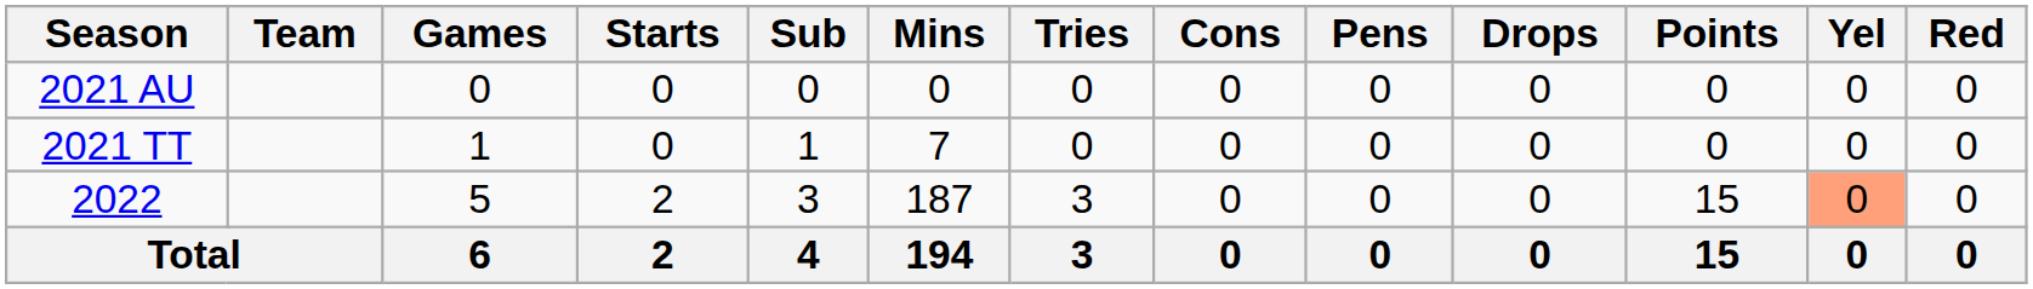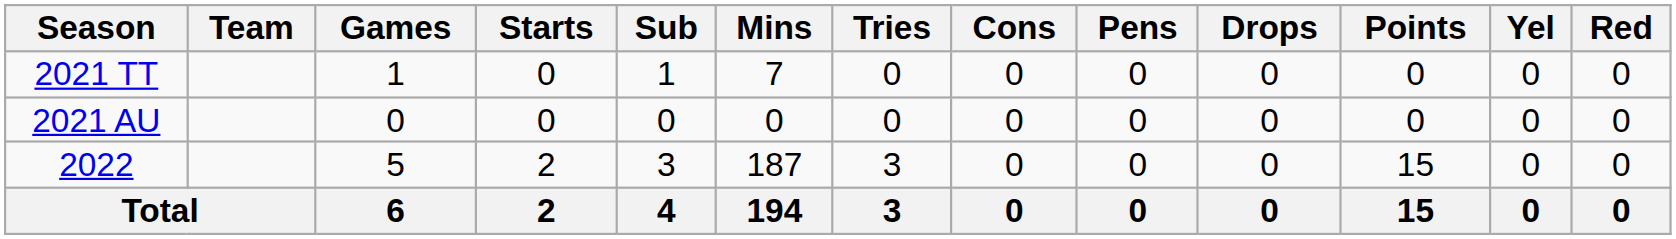 <table class="wikitable" style="text-align:center; line-height:90%; font-size:95%; width:60%;">
 <tr>
 <th>Season</th>
 <th>Team</th>
 <th>Games</th>
 <th>Starts</th>
 <th>Sub</th>
 <th>Mins</th>
 <th>Tries</th>
 <th>Cons</th>
 <th>Pens</th>
 <th>Drops</th>
 <th>Points</th>
 <th>Yel</th>
 <th>Red</th>
 </tr>
 <tr>
-<td><a href='#'>2021 AU</a></td>
+<td><a href='#'>2021 TT</a></td>
 <td></td>
+<td>1</td>
 <td>0</td>
-<td>0</td>
-<td>0</td>
-<td>0</td>
+<td>1</td>
+<td>7</td>
 <td>0</td>
 <td>0</td>
 <td>0</td>
 <td>0</td>
 <td>0</td>
 <td>0</td>
 <td>0</td>
 </tr>
 <tr>
-<td><a href='#'>2021 TT</a></td>
+<td><a href='#'>2021 AU</a></td>
 <td></td>
-<td>1</td>
 <td>0</td>
-<td>1</td>
-<td>7</td>
+<td>0</td>
+<td>0</td>
+<td>0</td>
 <td>0</td>
 <td>0</td>
 <td>0</td>
 <td>0</td>
 <td>0</td>
 <td>0</td>
 <td>0</td>
 </tr>
 <tr>
 <td><a href='#'>2022</a></td>
 <td></td>
 <td>5</td>
 <td>2</td>
 <td>3</td>
 <td>187</td>
 <td>3</td>
 <td>0</td>
 <td>0</td>
 <td>0</td>
 <td>15</td>
-<td style="background: lightsalmon;">0</td>
+<td>0</td>
 <td>0</td>
 </tr>
 <tr>
 <th colspan="2">Total</th>
 <th>6</th>
 <th>2</th>
 <th>4</th>
 <th>194</th>
 <th>3</th>
 <th>0</th>
 <th>0</th>
 <th>0</th>
 <th>15</th>
 <th>0</th>
 <th>0</th>
 </tr>
 </table>
